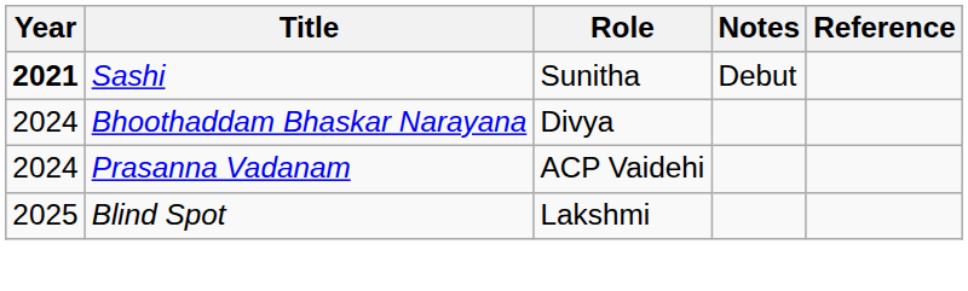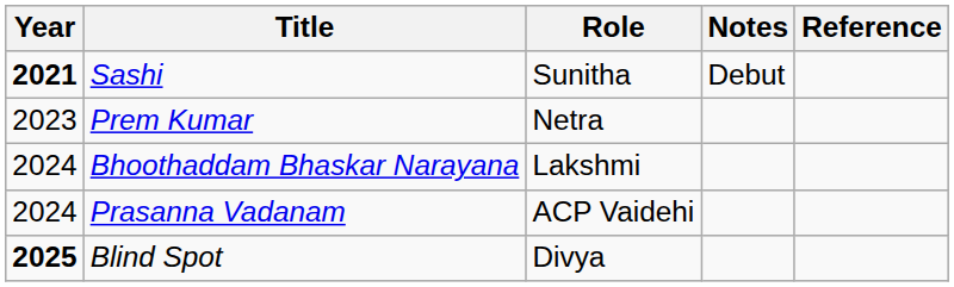 <table class="wikitable">
 <tr>
 <th>Year</th>
 <th>Title</th>
 <th>Role</th>
 <th>Notes</th>
 <th>Reference</th>
 </tr>
 <tr>
 <td><strong>2021</strong></td>
 <td><em><a href='#'>Sashi</a></em></td>
 <td>Sunitha</td>
 <td>Debut</td>
 <td></td>
 </tr>
 <tr>
+<td>2023</td>
+<td><em><a href='#'>Prem Kumar</a></em></td>
+<td>Netra</td>
+<td></td>
+<td></td>
+</tr>
+<tr>
 <td>2024</td>
 <td><em><a href='#'>Bhoothaddam Bhaskar Narayana</a></em></td>
-<td>Divya</td>
+<td>Lakshmi</td>
 <td></td>
 <td></td>
 </tr>
 <tr>
 <td>2024</td>
 <td><em><a href='#'>Prasanna Vadanam</a></em></td>
 <td>ACP  Vaidehi</td>
 <td></td>
 <td></td>
 </tr>
 <tr>
-<td>2025</td>
+<td><strong>2025</strong></td>
 <td><em>Blind Spot</em></td>
-<td>Lakshmi</td>
+<td>Divya</td>
 <td></td>
 </tr>
 </table>
